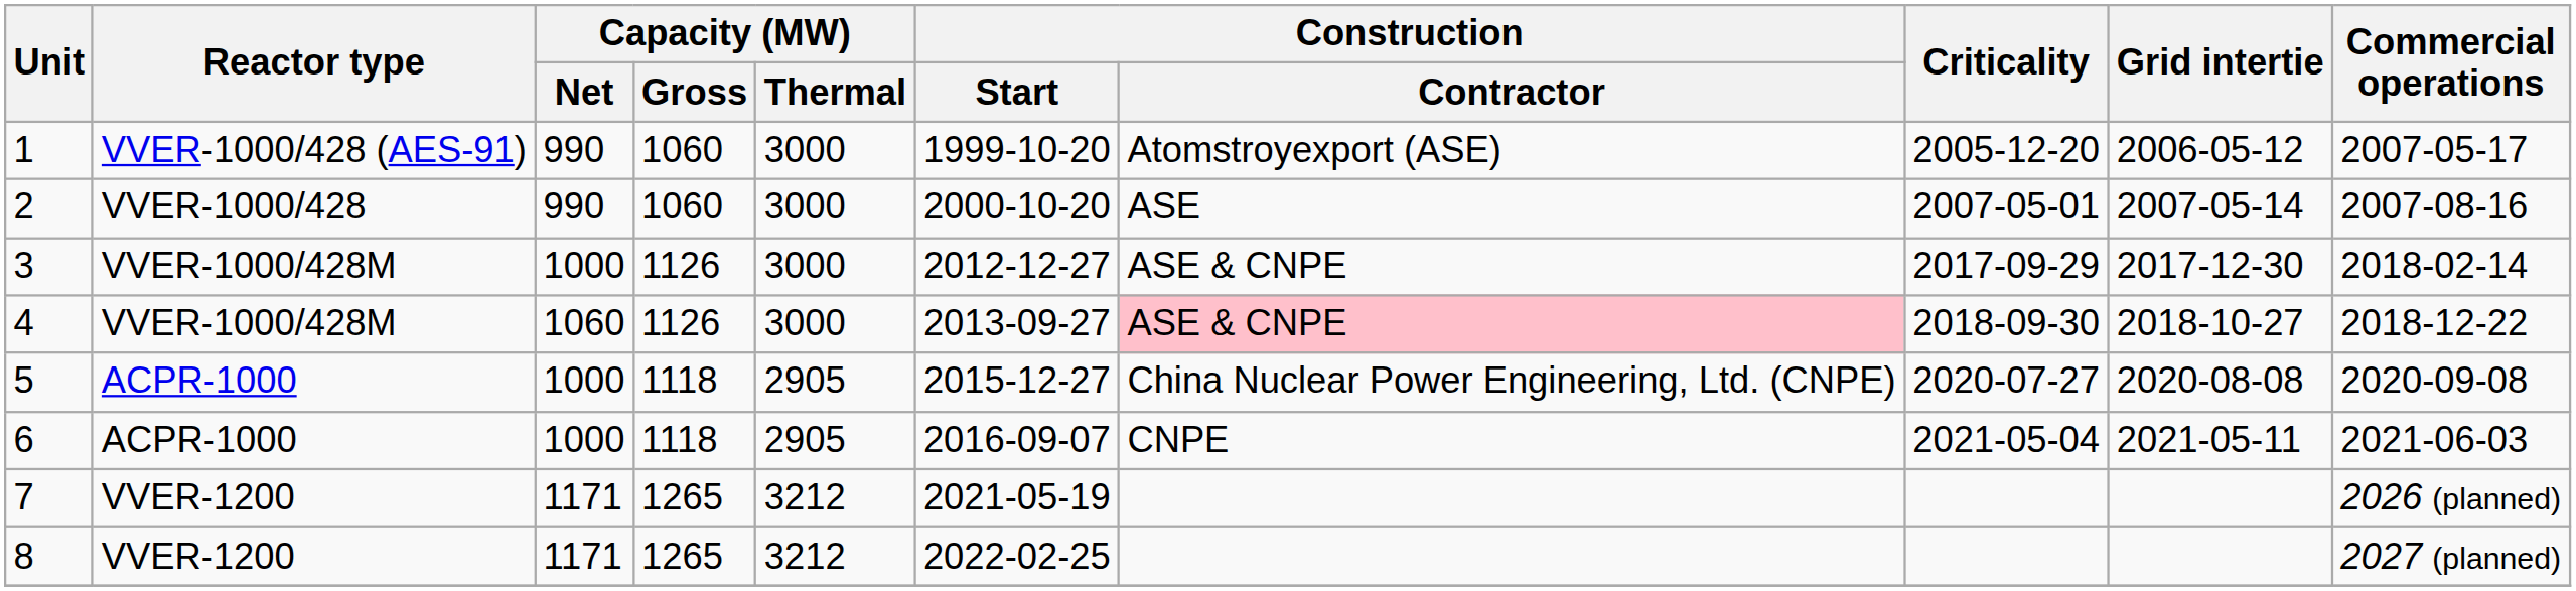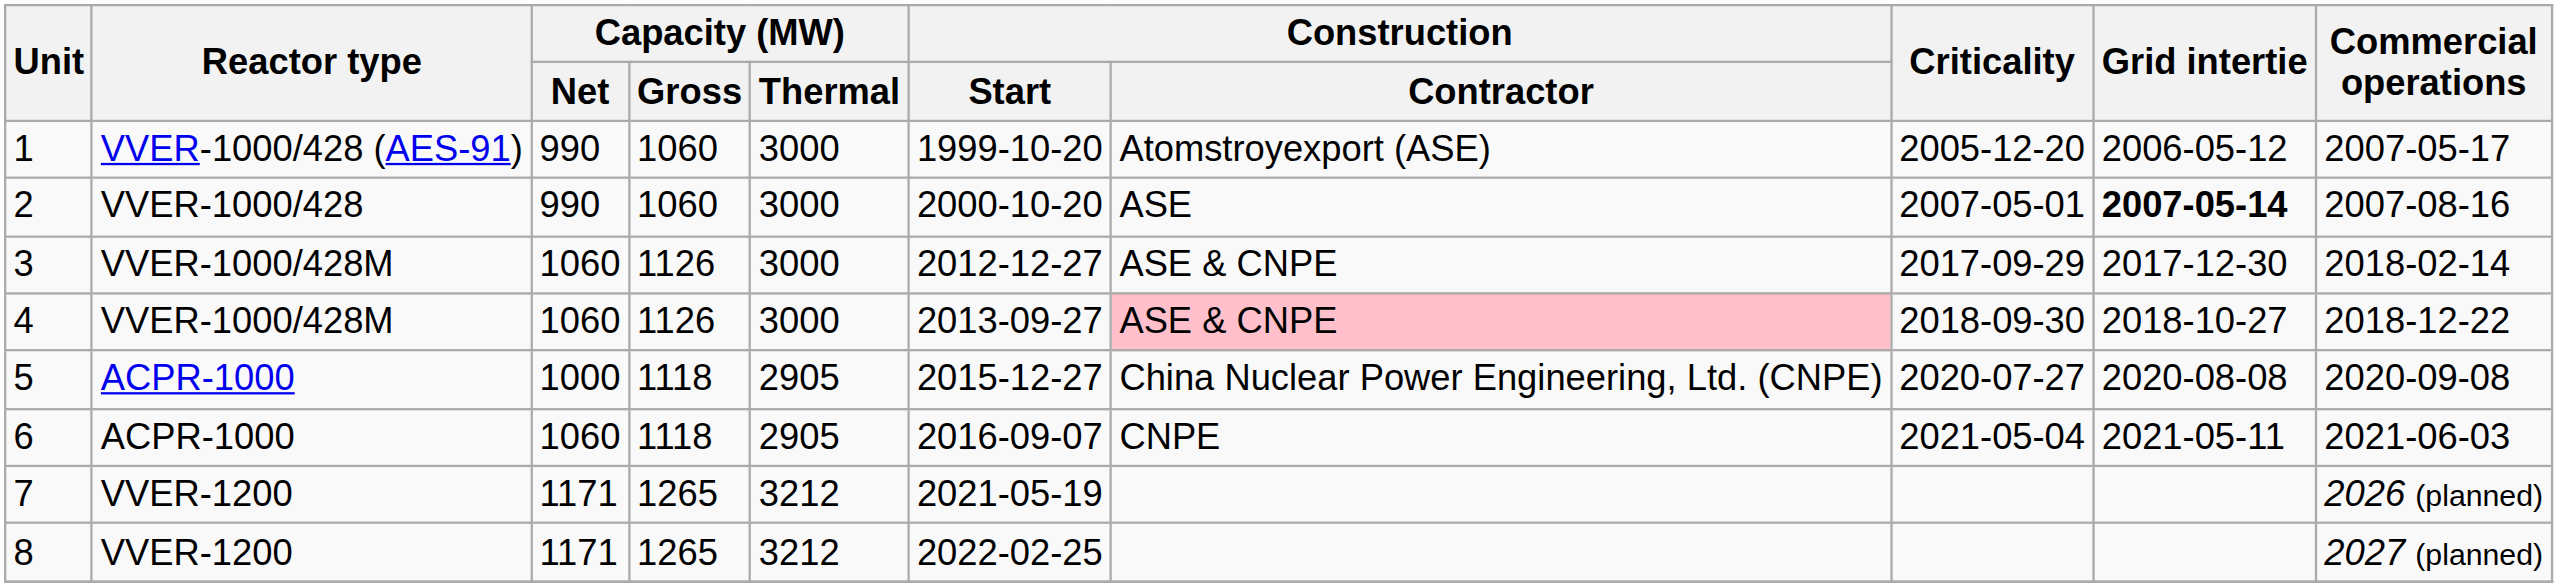 <table class="wikitable">
 <tr>
 <th rowspan="2">Unit</th>
 <th rowspan="2">Reactor type</th>
 <th colspan="3">Capacity (MW)</th>
 <th colspan="2">Construction</th>
 <th rowspan="2">Criticality</th>
 <th rowspan="2">Grid intertie</th>
 <th rowspan="2">Commercial<br>operations</th>
 </tr>
 <tr>
 <th>Net</th>
 <th>Gross</th>
 <th>Thermal</th>
 <th>Start</th>
 <th>Contractor</th>
 </tr>
 <tr>
 <td>1</td>
 <td><a href='#'>VVER</a>-1000/428 (<a href='#'>AES-91</a>)</td>
 <td>990</td>
 <td>1060</td>
 <td>3000</td>
 <td>1999-10-20</td>
 <td>Atomstroyexport (ASE)</td>
 <td>2005-12-20</td>
 <td>2006-05-12</td>
 <td>2007-05-17</td>
 </tr>
 <tr>
 <td>2</td>
 <td>VVER-1000/428</td>
 <td>990</td>
 <td>1060</td>
 <td>3000</td>
 <td>2000-10-20</td>
 <td>ASE</td>
 <td>2007-05-01</td>
-<td>2007-05-14</td>
+<td><strong>2007-05-14</strong></td>
 <td>2007-08-16</td>
 </tr>
 <tr>
 <td>3</td>
 <td>VVER-1000/428M</td>
-<td>1000</td>
+<td>1060</td>
 <td>1126</td>
 <td>3000</td>
 <td>2012-12-27</td>
 <td>ASE & CNPE</td>
 <td>2017-09-29</td>
 <td>2017-12-30</td>
 <td>2018-02-14</td>
 </tr>
 <tr>
 <td>4</td>
 <td>VVER-1000/428M</td>
 <td>1060</td>
 <td>1126</td>
 <td>3000</td>
 <td>2013-09-27</td>
 <td style="background: pink;">ASE & CNPE</td>
 <td>2018-09-30</td>
 <td>2018-10-27</td>
 <td>2018-12-22</td>
 </tr>
 <tr>
 <td>5</td>
 <td><a href='#'>ACPR-1000</a></td>
 <td>1000</td>
 <td>1118</td>
 <td>2905</td>
 <td>2015-12-27</td>
 <td>China Nuclear Power Engineering, Ltd. (CNPE)</td>
 <td>2020-07-27</td>
 <td>2020-08-08</td>
 <td>2020-09-08</td>
 </tr>
 <tr>
 <td>6</td>
 <td>ACPR-1000</td>
-<td>1000</td>
+<td>1060</td>
 <td>1118</td>
 <td>2905</td>
 <td>2016-09-07</td>
 <td>CNPE</td>
 <td>2021-05-04</td>
 <td>2021-05-11</td>
 <td>2021-06-03</td>
 </tr>
 <tr>
 <td>7</td>
 <td>VVER-1200</td>
 <td>1171</td>
 <td>1265</td>
 <td>3212</td>
 <td>2021-05-19</td>
 <td></td>
 <td></td>
 <td></td>
 <td align="center"><em>2026</em> <small>(planned)</small></td>
 </tr>
 <tr>
 <td>8</td>
 <td>VVER-1200</td>
 <td>1171</td>
 <td>1265</td>
 <td>3212</td>
 <td>2022-02-25</td>
 <td></td>
 <td></td>
 <td></td>
 <td align="center"><em>2027</em> <small>(planned)</small></td>
 </tr>
 <tr>
 </tr>
 </table>
